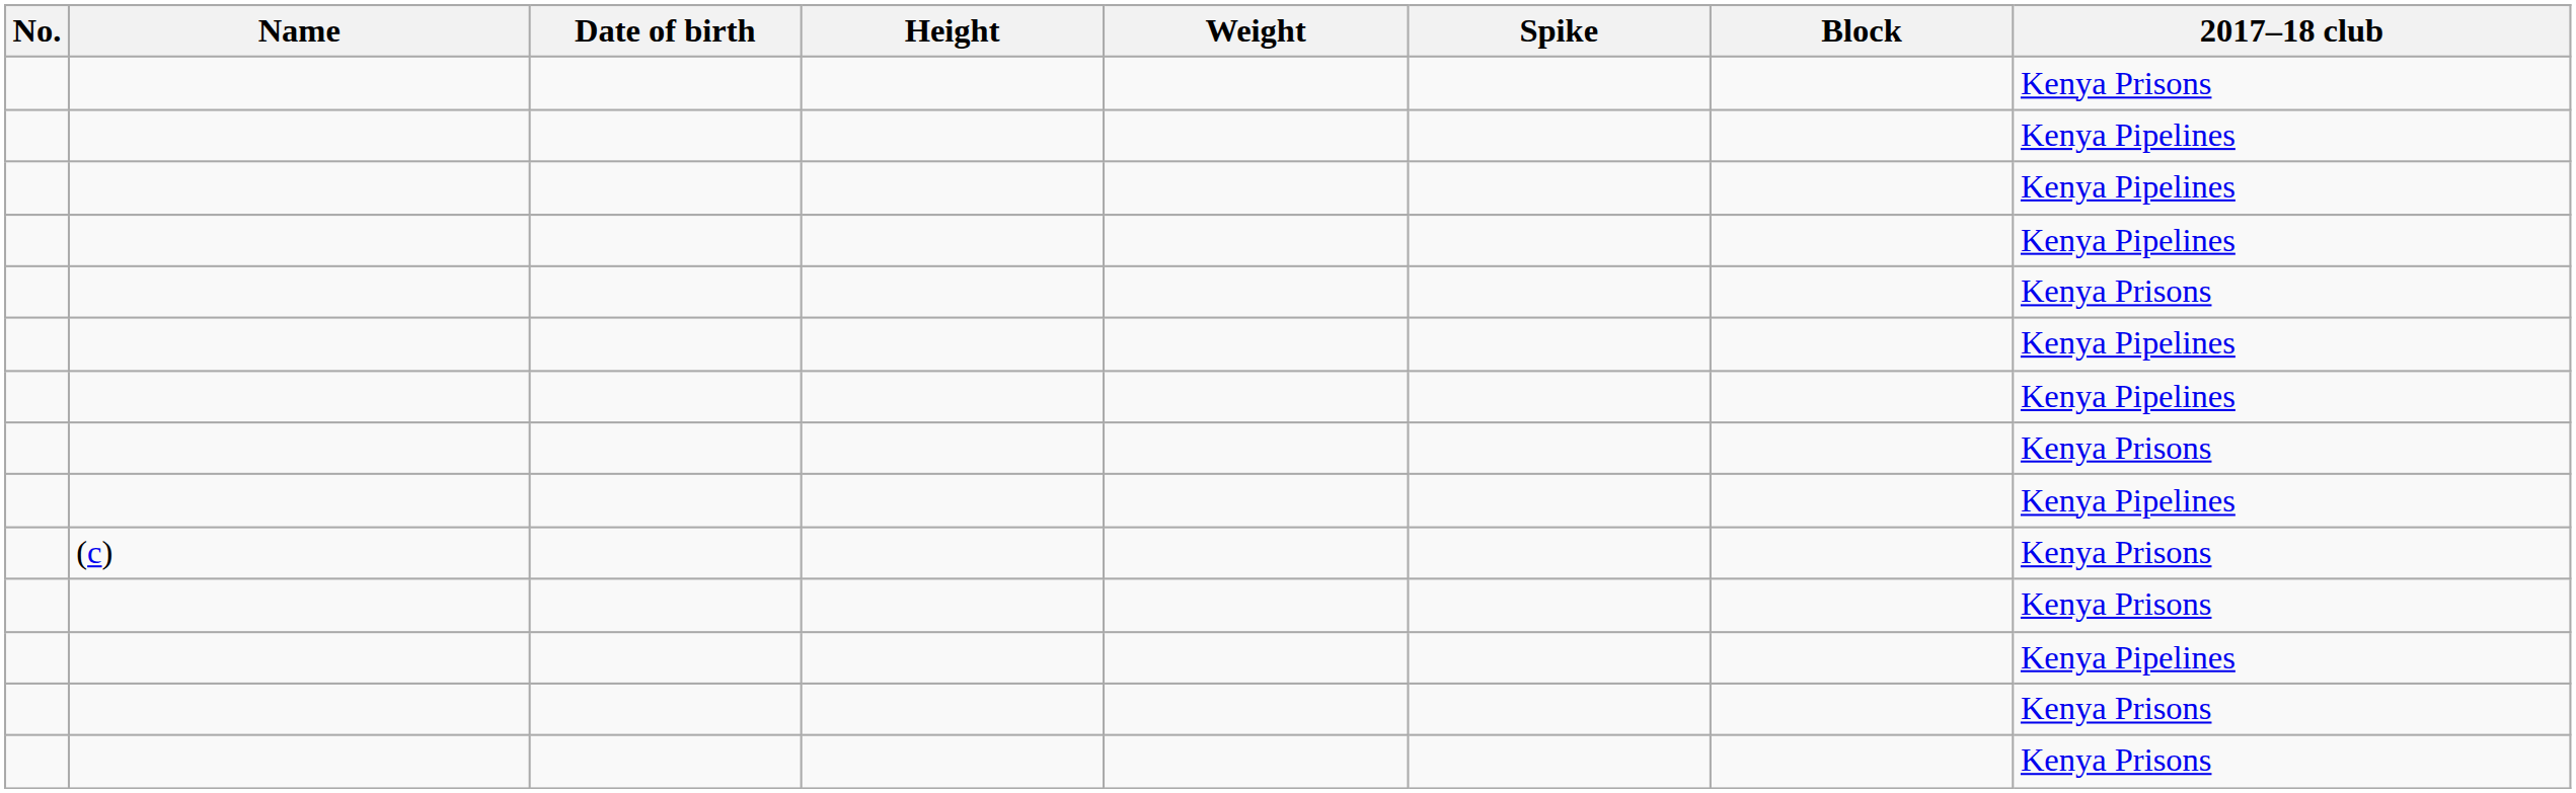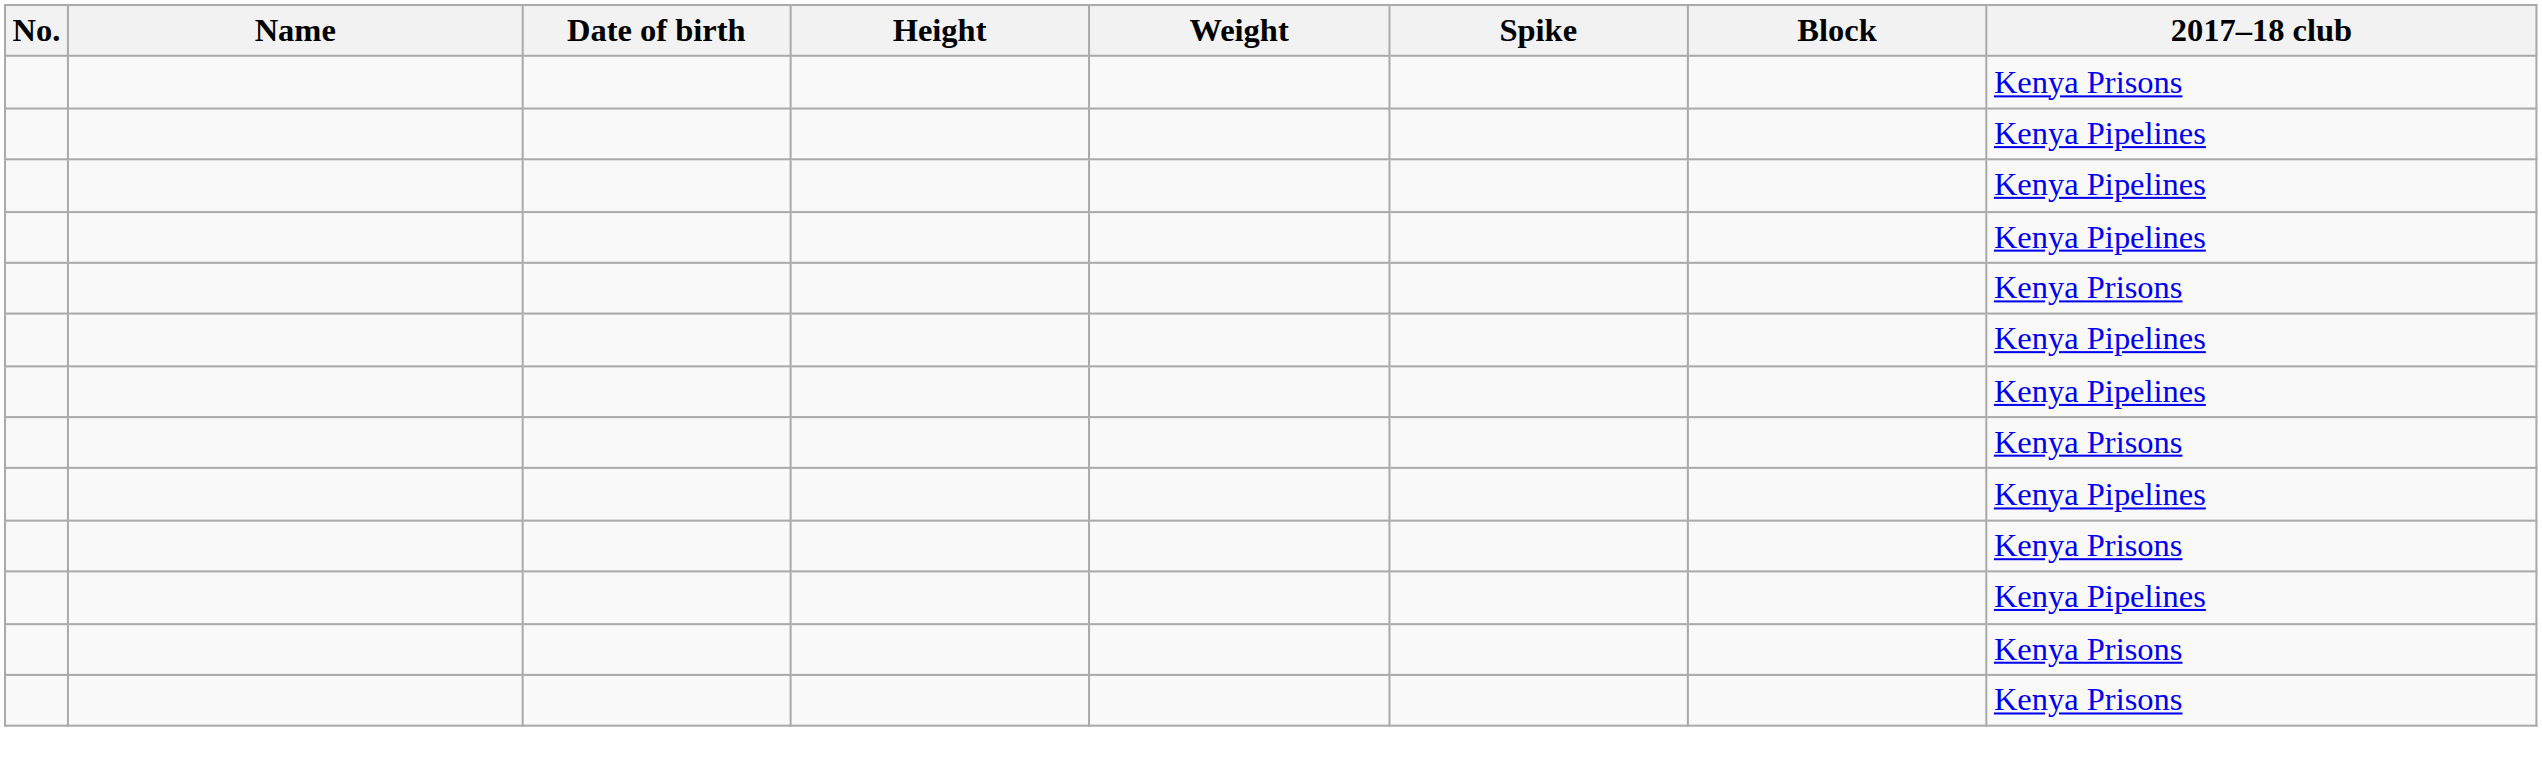 <table class="wikitable sortable" style="font-size:100%; text-align:center;">
 <tr>
 <th>No.</th>
 <th style="width:14em">Name</th>
 <th style="width:8em">Date of birth</th>
 <th style="width:9em">Height</th>
 <th style="width:9em">Weight</th>
 <th style="width:9em">Spike</th>
 <th style="width:9em">Block</th>
 <th style="width:17em">2017–18 club</th>
 </tr>
 <tr>
 <td></td>
 <td align=left></td>
 <td align=right></td>
 <td></td>
 <td></td>
 <td></td>
 <td></td>
 <td align=left> <a href='#'>Kenya Prisons</a></td>
 </tr>
 <tr>
 <td></td>
 <td align=left></td>
 <td align=right></td>
 <td></td>
 <td></td>
 <td></td>
 <td></td>
 <td align=left> <a href='#'>Kenya Pipelines</a></td>
 </tr>
 <tr>
 <td></td>
 <td align=left></td>
 <td align=right></td>
 <td></td>
 <td></td>
 <td></td>
 <td></td>
 <td align=left> <a href='#'>Kenya Pipelines</a></td>
 </tr>
 <tr>
 <td></td>
 <td align=left></td>
 <td align=right></td>
 <td></td>
 <td></td>
 <td></td>
 <td></td>
 <td align=left> <a href='#'>Kenya Pipelines</a></td>
 </tr>
 <tr>
 <td></td>
 <td align=left></td>
 <td align=right></td>
 <td></td>
 <td></td>
 <td></td>
 <td></td>
 <td align=left> <a href='#'>Kenya Prisons</a></td>
 </tr>
 <tr>
 <td></td>
 <td align=left></td>
 <td align=right></td>
 <td></td>
 <td></td>
 <td></td>
 <td></td>
 <td align=left> <a href='#'>Kenya Pipelines</a></td>
 </tr>
 <tr>
 <td></td>
 <td align=left></td>
 <td align=right></td>
 <td></td>
 <td></td>
 <td></td>
 <td></td>
 <td align=left> <a href='#'>Kenya Pipelines</a></td>
 </tr>
 <tr>
 <td></td>
 <td align=left></td>
 <td align=right></td>
 <td></td>
 <td></td>
 <td></td>
 <td></td>
 <td align=left> <a href='#'>Kenya Prisons</a></td>
 </tr>
 <tr>
 <td></td>
 <td align=left></td>
 <td align=right></td>
 <td></td>
 <td></td>
 <td></td>
 <td></td>
 <td align=left> <a href='#'>Kenya Pipelines</a></td>
 </tr>
 <tr>
 <td></td>
-<td align=left> (<a href='#'>c</a>)</td>
-<td align=right></td>
-<td></td>
-<td></td>
-<td></td>
-<td></td>
-<td align=left> <a href='#'>Kenya Prisons</a></td>
-</tr>
-<tr>
-<td></td>
 <td align=left></td>
 <td align=right></td>
 <td></td>
 <td></td>
 <td></td>
 <td></td>
 <td align=left> <a href='#'>Kenya Prisons</a></td>
 </tr>
 <tr>
 <td></td>
 <td align=left></td>
 <td align=right></td>
 <td></td>
 <td></td>
 <td></td>
 <td></td>
 <td align=left> <a href='#'>Kenya Pipelines</a></td>
 </tr>
 <tr>
 <td></td>
 <td align=left></td>
 <td align=right></td>
 <td></td>
 <td></td>
 <td></td>
 <td></td>
 <td align=left> <a href='#'>Kenya Prisons</a></td>
 </tr>
 <tr>
 <td></td>
 <td align=left></td>
 <td align=right></td>
 <td></td>
 <td></td>
 <td></td>
 <td></td>
 <td align=left> <a href='#'>Kenya Prisons</a></td>
 </tr>
 </table>
